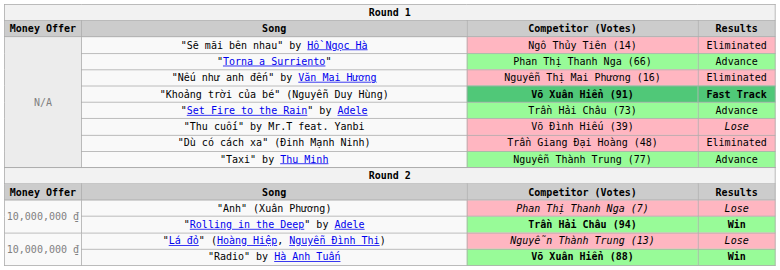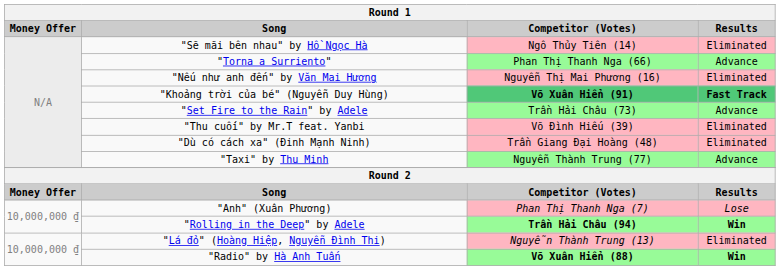 <table class="wikitable" style="text-align:center;">
 <tr>
 <th colspan=5>Round 1</th>
 </tr>
 <tr>
 <td bgcolor="#CCCCCC" align="center" width="10%"><strong>Money Offer</strong></td>
 <td bgcolor="#CCCCCC" align="center" width="50%"><strong>Song</strong></td>
 <td bgcolor="#CCCCCC" align="center" width="30%"><strong>Competitor (Votes)</strong></td>
 <td bgcolor="#CCCCCC" align="center" width="10"><strong>Results</strong></td>
 </tr>
 <tr>
 <td rowspan=8 style="background: #ececec; color: grey; vertical-align: middle; text-align: center; " class="table-na">N/A</td>
 <td>"Sẽ mãi bên nhau" by <a href='#'>Hồ Ngọc Hà</a></td>
 <td bgcolor="lightpink">Ngô Thủy Tiên (14)</td>
 <td bgcolor="lightpink">Eliminated</td>
 </tr>
 <tr>
 <td>"<a href='#'>Torna a Surriento</a>"</td>
 <td bgcolor="palegreen">Phan Thị Thanh Nga (66)</td>
 <td bgcolor="palegreen">Advance</td>
 </tr>
 <tr>
 <td>"Nếu như anh đến" by <a href='#'>Văn Mai Hương</a></td>
 <td bgcolor="lightpink">Nguyễn Thị Mai Phương (16)</td>
 <td bgcolor="lightpink">Eliminated</td>
 </tr>
 <tr>
 <td>"Khoảng trời của bé" (Nguyễn Duy Hùng)</td>
 <td bgcolor="#50C878"><strong>Võ Xuân Hiển (91)</strong></td>
 <td bgcolor="#50C878"><strong>Fast Track</strong></td>
 </tr>
 <tr>
 <td>"<a href='#'>Set Fire to the Rain</a>" by <a href='#'>Adele</a></td>
 <td bgcolor="palegreen">Trần Hải Châu (73)</td>
 <td bgcolor="palegreen">Advance</td>
 </tr>
 <tr>
 <td>"Thu cuối" by Mr.T feat. Yanbi</td>
 <td bgcolor="lightpink">Võ Đình Hiếu (39)</td>
-<td bgcolor="lightpink"><em>Lose</em></td>
+<td bgcolor="lightpink">Eliminated</td>
 </tr>
 <tr>
 <td>"Dù có cách xa" (Đinh Mạnh Ninh)</td>
 <td bgcolor="lightpink">Trần Giang Đại Hoàng (48)</td>
 <td bgcolor="lightpink">Eliminated</td>
 </tr>
 <tr>
 <td>"Taxi" by <a href='#'>Thu Minh</a></td>
 <td bgcolor="palegreen">Nguyễn Thành Trung (77)</td>
 <td bgcolor="palegreen">Advance</td>
 </tr>
 <tr>
 </tr>
 <tr>
 <th colspan=5>Round 2</th>
 </tr>
 <tr>
 <td bgcolor="#CCCCCC" align="center" width="10%"><strong>Money Offer</strong></td>
 <td bgcolor="#CCCCCC" align="center" width="50%"><strong>Song</strong></td>
 <td bgcolor="#CCCCCC" align="center" width="30%"><strong>Competitor (Votes)</strong></td>
 <td bgcolor="#CCCCCC" align="center" width="10"><strong>Results</strong></td>
 </tr>
 <tr>
 <td rowspan=2 style="color: grey; vertical-align: middle; text-align: center; " class="table-na">10,000,000 ₫</td>
 <td>"Anh" (Xuân Phương)</td>
 <td bgcolor="lightpink"><em>Phan Thị Thanh Nga (7)</em></td>
 <td bgcolor="lightpink"><em>Lose</em></td>
 </tr>
 <tr>
 <td>"<a href='#'>Rolling in the Deep</a>" by <a href='#'>Adele</a></td>
 <td bgcolor="palegreen"><strong>Trần Hải Châu (94)</strong></td>
 <td bgcolor="palegreen"><strong>Win</strong></td>
 </tr>
 <tr>
 <td rowspan=2 style="color: grey; vertical-align: middle; text-align: center; " class="table-na">10,000,000 ₫</td>
 <td>"<a href='#'>Lá đỏ</a>" (<a href='#'>Hoàng Hiệp</a>, <a href='#'>Nguyễn Đình Thi</a>)</td>
 <td bgcolor="lightpink"><em>Nguyễn Thành Trung (13)</em></td>
-<td bgcolor="lightpink"><em>Lose</em></td>
+<td bgcolor="lightpink">Eliminated</td>
 </tr>
 <tr>
 <td>"Radio" by <a href='#'>Hà Anh Tuấn</a></td>
 <td bgcolor="palegreen"><strong>Võ Xuân Hiển (88)</strong></td>
 <td bgcolor="palegreen"><strong>Win</strong></td>
 </tr>
 </table>
